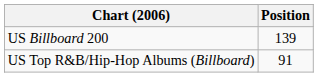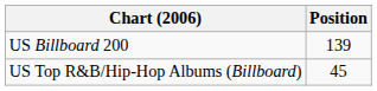 <table class="wikitable sortable plainrowheaders">
 <tr>
 <th>Chart (2006)</th>
 <th>Position</th>
 </tr>
 <tr>
 <td>US <em>Billboard</em> 200</td>
 <td style="text-align:center">139</td>
 </tr>
 <tr>
 <td>US Top R&B/Hip-Hop Albums (<em>Billboard</em>)</td>
-<td style="text-align:center">91</td>
+<td style="text-align:center">45</td>
 </tr>
 </table>
